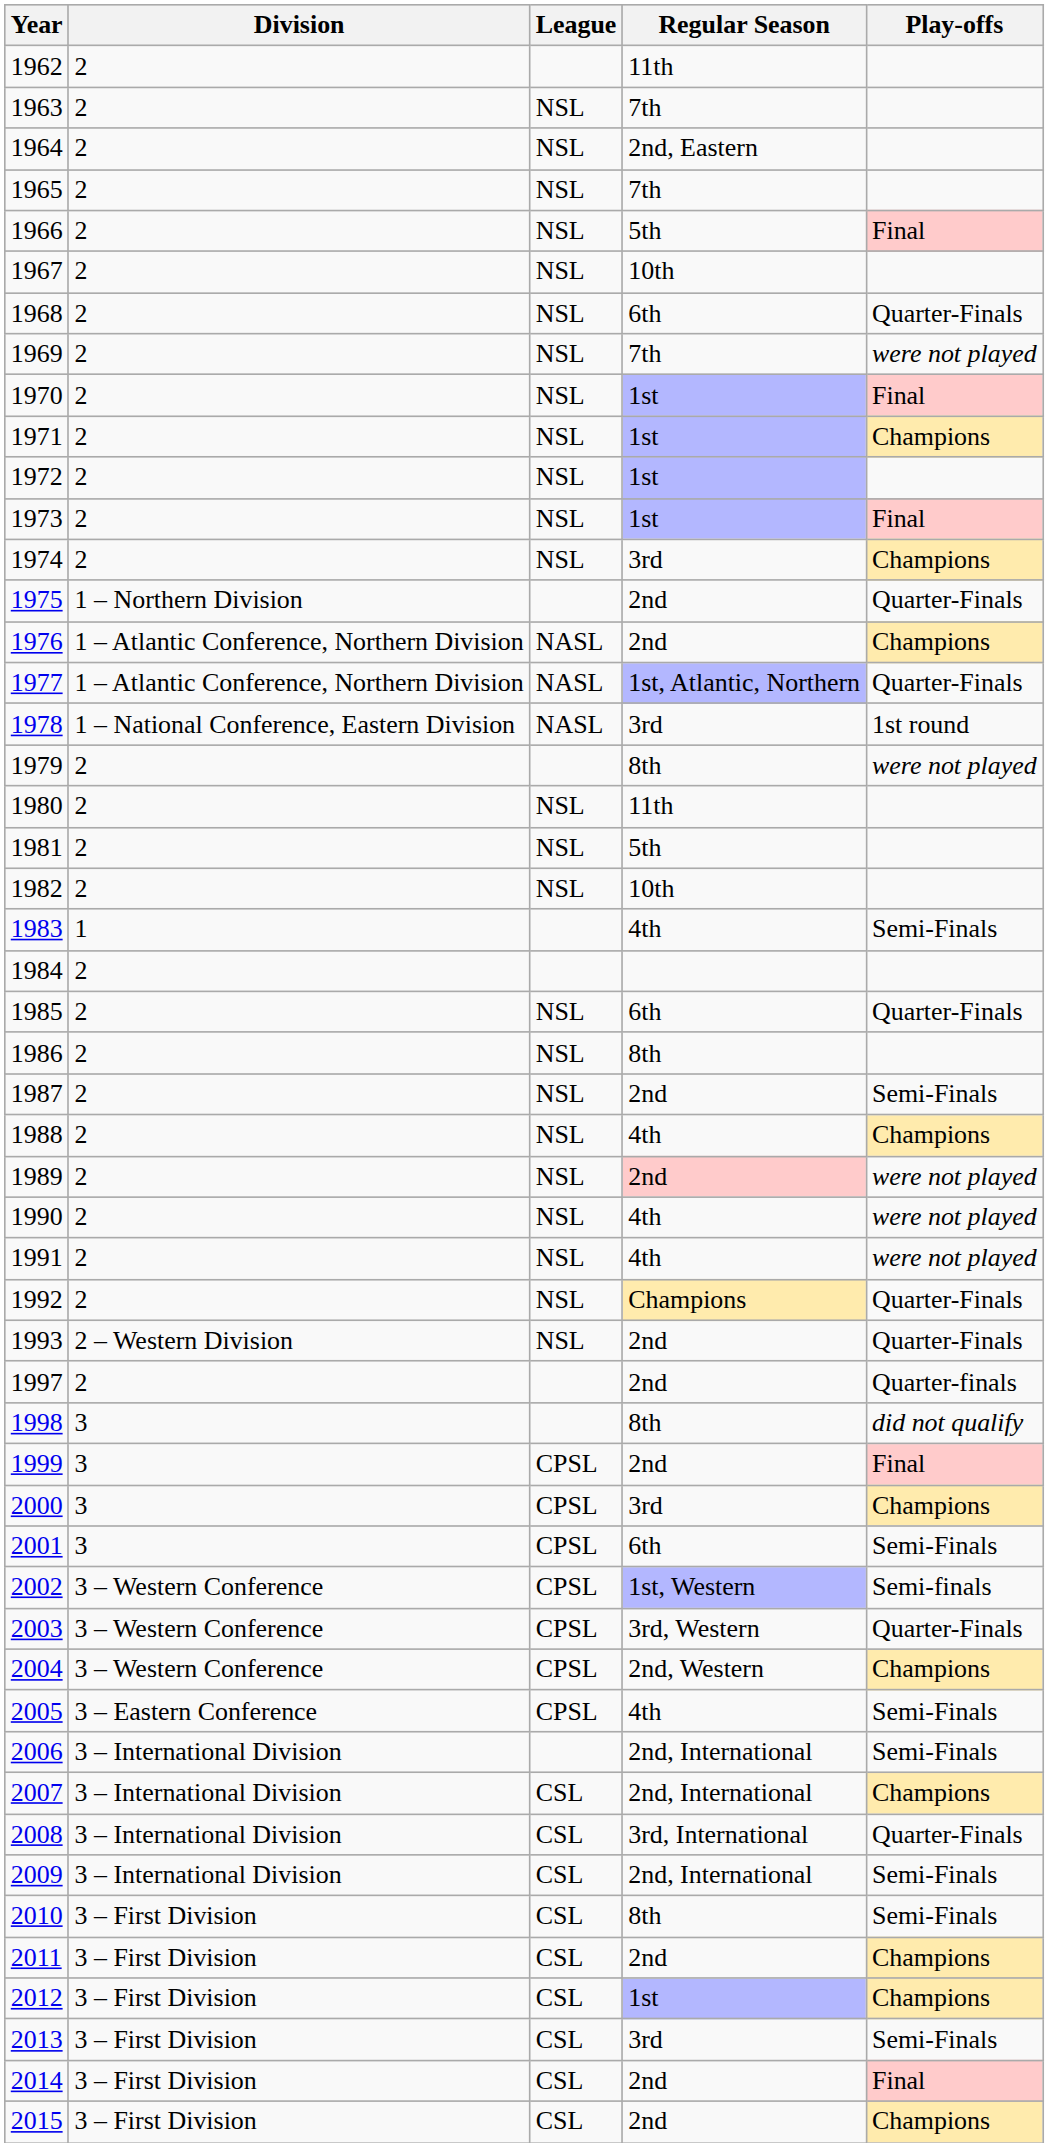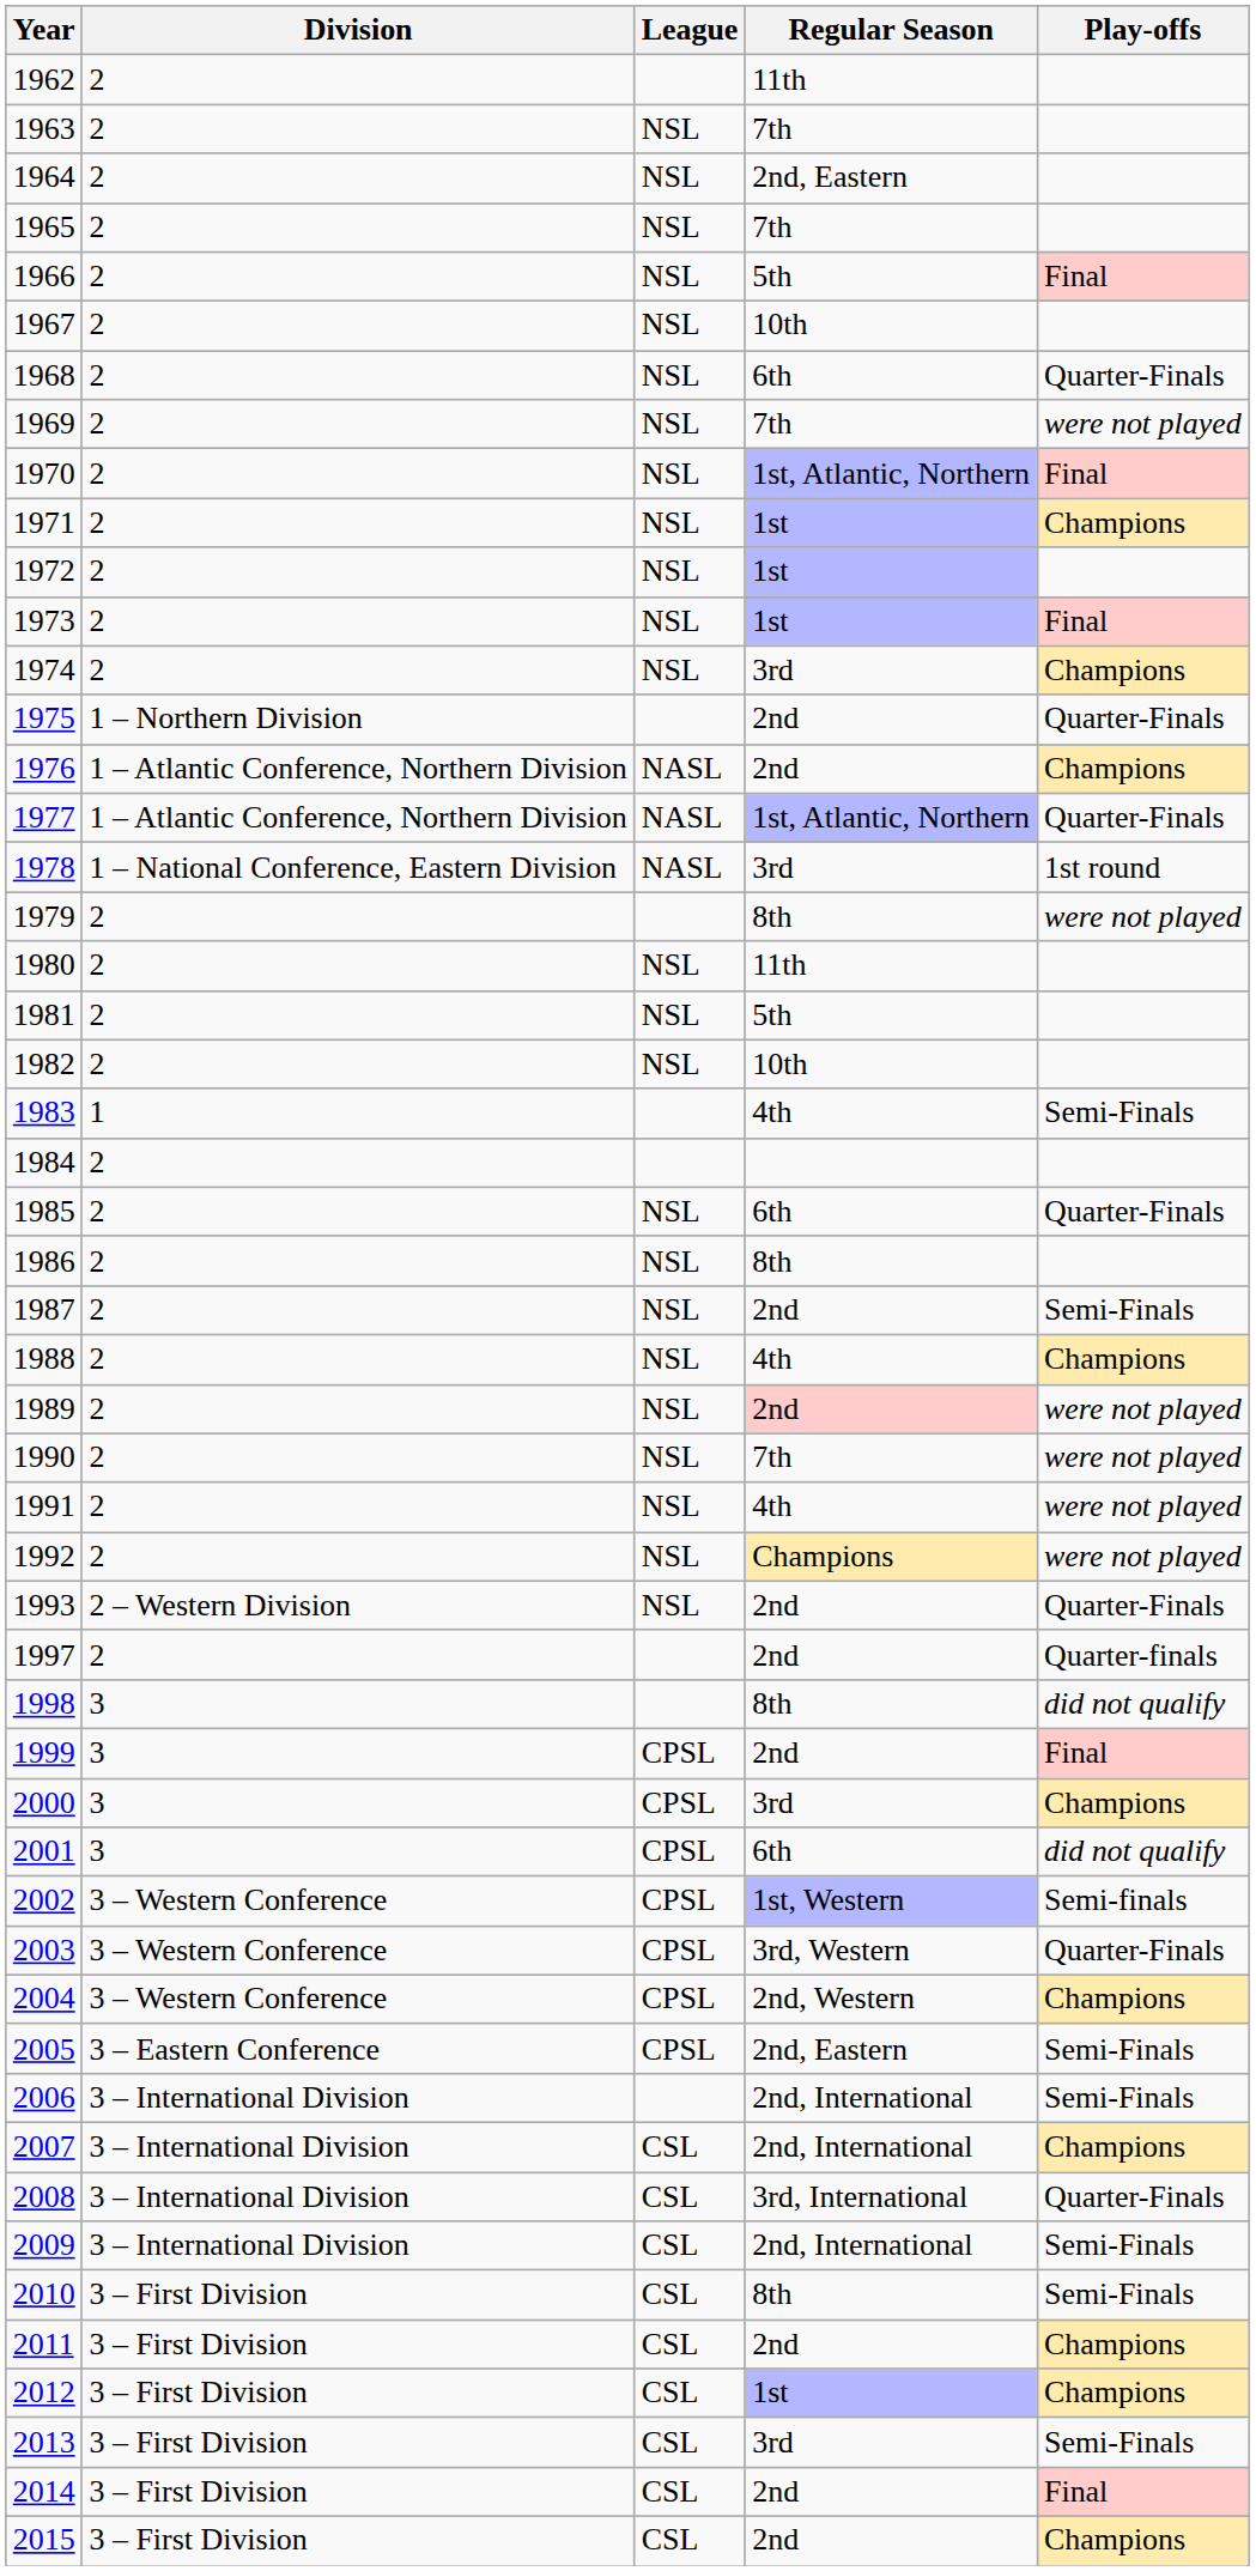 <table class="wikitable">
 <tr>
 <th>Year</th>
 <th>Division</th>
 <th>League</th>
 <th>Regular Season</th>
 <th>Play-offs</th>
 </tr>
 <tr>
 <td>1962</td>
 <td>2</td>
 <td></td>
 <td>11th</td>
 <td></td>
 </tr>
 <tr>
 <td>1963</td>
 <td>2</td>
 <td>NSL</td>
 <td>7th</td>
 <td></td>
 </tr>
 <tr>
 <td>1964</td>
 <td>2</td>
 <td>NSL</td>
 <td>2nd, Eastern</td>
 <td></td>
 </tr>
 <tr>
 <td>1965</td>
 <td>2</td>
 <td>NSL</td>
 <td>7th</td>
 <td></td>
 </tr>
 <tr>
 <td>1966</td>
 <td>2</td>
 <td>NSL</td>
 <td>5th</td>
 <td style="background:#ffcbcb;">Final</td>
 </tr>
 <tr>
 <td>1967</td>
 <td>2</td>
 <td>NSL</td>
 <td>10th</td>
 <td></td>
 </tr>
 <tr>
 <td>1968</td>
 <td>2</td>
 <td>NSL</td>
 <td>6th</td>
 <td>Quarter-Finals</td>
 </tr>
 <tr>
 <td>1969</td>
 <td>2</td>
 <td>NSL</td>
 <td>7th</td>
 <td><em>were not played</em></td>
 </tr>
 <tr>
 <td>1970</td>
 <td>2</td>
 <td>NSL</td>
-<td style="background:#b3b7ff;">1st</td>
+<td style="background:#b3b7ff;">1st, Atlantic, Northern</td>
 <td style="background:#ffcbcb;">Final</td>
 </tr>
 <tr>
 <td>1971</td>
 <td>2</td>
 <td>NSL</td>
 <td style="background:#b3b7ff;">1st</td>
 <td style="background:#ffebad;">Champions</td>
 </tr>
 <tr>
 <td>1972</td>
 <td>2</td>
 <td>NSL</td>
 <td style="background:#b3b7ff;">1st</td>
 <td></td>
 </tr>
 <tr>
 <td>1973</td>
 <td>2</td>
 <td>NSL</td>
 <td style="background:#b3b7ff;">1st</td>
 <td style="background:#ffcbcb;">Final</td>
 </tr>
 <tr>
 <td>1974</td>
 <td>2</td>
 <td>NSL</td>
 <td>3rd</td>
 <td style="background:#ffebad;">Champions</td>
 </tr>
 <tr>
 <td><a href='#'>1975</a></td>
 <td>1 – Northern Division</td>
 <td></td>
 <td>2nd</td>
 <td>Quarter-Finals</td>
 </tr>
 <tr>
 <td><a href='#'>1976</a></td>
 <td>1 – Atlantic Conference, Northern Division</td>
 <td>NASL</td>
 <td>2nd</td>
 <td style="background:#ffebad;">Champions</td>
 </tr>
 <tr>
 <td><a href='#'>1977</a></td>
 <td>1 – Atlantic Conference, Northern Division</td>
 <td>NASL</td>
 <td style="background:#b3b7ff;">1st, Atlantic, Northern</td>
 <td>Quarter-Finals</td>
 </tr>
 <tr>
 <td><a href='#'>1978</a></td>
 <td>1 – National Conference, Eastern Division</td>
 <td>NASL</td>
 <td>3rd</td>
 <td>1st round</td>
 </tr>
 <tr>
 <td>1979</td>
 <td>2</td>
 <td></td>
 <td>8th</td>
 <td><em>were not played</em></td>
 </tr>
 <tr>
 <td>1980</td>
 <td>2</td>
 <td>NSL</td>
 <td>11th</td>
 <td></td>
 </tr>
 <tr>
 <td>1981</td>
 <td>2</td>
 <td>NSL</td>
 <td>5th</td>
 <td></td>
 </tr>
 <tr>
 <td>1982</td>
 <td>2</td>
 <td>NSL</td>
 <td>10th</td>
 <td></td>
 </tr>
 <tr>
 <td><a href='#'>1983</a></td>
 <td>1</td>
 <td></td>
 <td>4th</td>
 <td>Semi-Finals</td>
 </tr>
 <tr>
 <td>1984</td>
 <td>2</td>
 <td></td>
 <td></td>
 <td></td>
 </tr>
 <tr>
 <td>1985</td>
 <td>2</td>
 <td>NSL</td>
 <td>6th</td>
 <td>Quarter-Finals</td>
 </tr>
 <tr>
 <td>1986</td>
 <td>2</td>
 <td>NSL</td>
 <td>8th</td>
 <td></td>
 </tr>
 <tr>
 <td>1987</td>
 <td>2</td>
 <td>NSL</td>
 <td>2nd</td>
 <td>Semi-Finals</td>
 </tr>
 <tr>
 <td>1988</td>
 <td>2</td>
 <td>NSL</td>
 <td>4th</td>
 <td style="background:#ffebad;">Champions</td>
 </tr>
 <tr>
 <td>1989</td>
 <td>2</td>
 <td>NSL</td>
 <td style="background:#ffcbcb;">2nd</td>
 <td><em>were not played</em></td>
 </tr>
 <tr>
 <td>1990</td>
 <td>2</td>
 <td>NSL</td>
-<td>4th</td>
+<td>7th</td>
 <td><em>were not played</em></td>
 </tr>
 <tr>
 <td>1991</td>
 <td>2</td>
 <td>NSL</td>
 <td>4th</td>
 <td><em>were not played</em></td>
 </tr>
 <tr>
 <td>1992</td>
 <td>2</td>
 <td>NSL</td>
 <td style="background:#ffebad;">Champions</td>
-<td>Quarter-Finals</td>
+<td><em>were not played</em></td>
 </tr>
 <tr>
 <td>1993</td>
 <td>2 – Western Division</td>
 <td>NSL</td>
 <td>2nd</td>
 <td>Quarter-Finals</td>
 </tr>
 <tr>
 <td>1997</td>
 <td>2</td>
 <td></td>
 <td>2nd</td>
 <td>Quarter-finals</td>
 </tr>
 <tr>
 <td><a href='#'>1998</a></td>
 <td>3</td>
 <td></td>
 <td>8th</td>
 <td><em>did not qualify</em></td>
 </tr>
 <tr>
 <td><a href='#'>1999</a></td>
 <td>3</td>
 <td>CPSL</td>
 <td>2nd</td>
 <td style="background:#ffcbcb;">Final</td>
 </tr>
 <tr>
 <td><a href='#'>2000</a></td>
 <td>3</td>
 <td>CPSL</td>
 <td>3rd</td>
 <td style="background:#ffebad;">Champions</td>
 </tr>
 <tr>
 <td><a href='#'>2001</a></td>
 <td>3</td>
 <td>CPSL</td>
 <td>6th</td>
-<td>Semi-Finals</td>
+<td><em>did not qualify</em></td>
 </tr>
 <tr>
 <td><a href='#'>2002</a></td>
 <td>3 – Western Conference</td>
 <td>CPSL</td>
 <td style="background:#b3b7ff;">1st, Western</td>
 <td>Semi-finals</td>
 </tr>
 <tr>
 <td><a href='#'>2003</a></td>
 <td>3 – Western Conference</td>
 <td>CPSL</td>
 <td>3rd, Western</td>
 <td>Quarter-Finals</td>
 </tr>
 <tr>
 <td><a href='#'>2004</a></td>
 <td>3 – Western Conference</td>
 <td>CPSL</td>
 <td>2nd, Western</td>
 <td style="background:#ffebad;">Champions</td>
 </tr>
 <tr>
 <td><a href='#'>2005</a></td>
 <td>3 – Eastern Conference</td>
 <td>CPSL</td>
-<td>4th</td>
+<td>2nd, Eastern</td>
 <td>Semi-Finals</td>
 </tr>
 <tr>
 <td><a href='#'>2006</a></td>
 <td>3 – International Division</td>
 <td></td>
 <td>2nd, International</td>
 <td>Semi-Finals</td>
 </tr>
 <tr>
 <td><a href='#'>2007</a></td>
 <td>3 – International Division</td>
 <td>CSL</td>
 <td>2nd, International</td>
 <td style="background:#ffebad;">Champions</td>
 </tr>
 <tr>
 <td><a href='#'>2008</a></td>
 <td>3 – International Division</td>
 <td>CSL</td>
 <td>3rd, International</td>
 <td>Quarter-Finals</td>
 </tr>
 <tr>
 <td><a href='#'>2009</a></td>
 <td>3 – International Division</td>
 <td>CSL</td>
 <td>2nd, International</td>
 <td>Semi-Finals</td>
 </tr>
 <tr>
 <td><a href='#'>2010</a></td>
 <td>3 – First Division</td>
 <td>CSL</td>
 <td>8th</td>
 <td>Semi-Finals</td>
 </tr>
 <tr>
 <td><a href='#'>2011</a></td>
 <td>3 – First Division</td>
 <td>CSL</td>
 <td>2nd</td>
 <td style="background:#ffebad;">Champions</td>
 </tr>
 <tr>
 <td><a href='#'>2012</a></td>
 <td>3 – First Division</td>
 <td>CSL</td>
 <td style="background:#b3b7ff;">1st</td>
 <td style="background:#ffebad;">Champions</td>
 </tr>
 <tr>
 <td><a href='#'>2013</a></td>
 <td>3 – First Division</td>
 <td>CSL</td>
 <td>3rd</td>
 <td>Semi-Finals</td>
 </tr>
 <tr>
 <td><a href='#'>2014</a></td>
 <td>3 – First Division</td>
 <td>CSL</td>
 <td>2nd</td>
 <td style="background:#ffcbcb;">Final</td>
 </tr>
 <tr>
 <td><a href='#'>2015</a></td>
 <td>3 – First Division</td>
 <td>CSL</td>
 <td>2nd</td>
 <td style="background:#ffebad;">Champions</td>
 </tr>
 </table>
